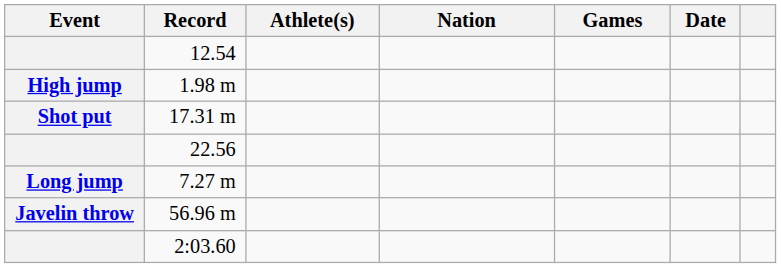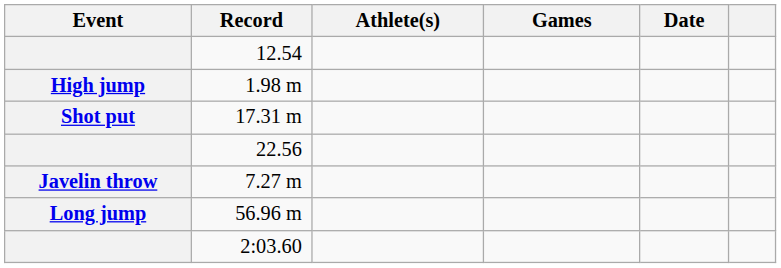 <table class="wikitable sortable plainrowheaders">
 <tr>
 <th scope="col" width=12%>Event</th>
 <th class="unsortable" width=5%>Record</th>
 <th scope="col" width=10%>Athlete(s)</th>
-<th scope="col" width=15%>Nation</th>
 <th scope="col" width=10%>Games</th>
 <th scope="col" width=5%>Date</th>
 <th scope="col" class="unsortable" width=3%></th>
 </tr>
 <tr>
 <th scope="row"></th>
 <td align=right>12.54 </td>
 <td></td>
 <td></td>
 <td></td>
-<td></td>
 <td align=center></td>
 </tr>
 <tr>
 <th scope="row"><a href='#'>High jump</a></th>
 <td align=right>1.98 m </td>
-<td><br></td>
 <td><br></td>
 <td></td>
 <td></td>
 <td align=center></td>
 </tr>
 <tr>
 <th scope="row"><a href='#'>Shot put</a></th>
 <td align=right>17.31 m </td>
 <td></td>
 <td></td>
 <td></td>
-<td></td>
 <td align=center></td>
 </tr>
 <tr>
 <th scope="row"></th>
 <td align=right>22.56 </td>
 <td></td>
 <td></td>
 <td></td>
-<td></td>
 <td align=center></td>
 </tr>
 <tr>
-<th scope="row"><a href='#'>Long jump</a></th>
+<th scope="row"><a href='#'>Javelin throw</a></th>
 <td align=right>7.27 m </td>
-<td></td>
 <td></td>
 <td></td>
 <td></td>
 <td align=center></td>
 </tr>
 <tr>
-<th scope="row"><a href='#'>Javelin throw</a></th>
+<th scope="row"><a href='#'>Long jump</a></th>
 <td align=right>56.96 m </td>
-<td></td>
 <td></td>
 <td></td>
 <td></td>
 <td align=center></td>
 </tr>
 <tr>
 <th scope="row"></th>
 <td align=right>2:03.60 </td>
 <td></td>
 <td></td>
 <td></td>
-<td></td>
 <td align=center></td>
 </tr>
 </table>
